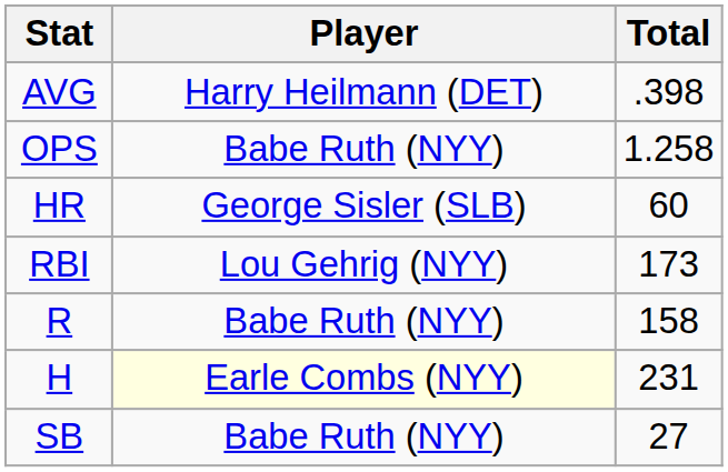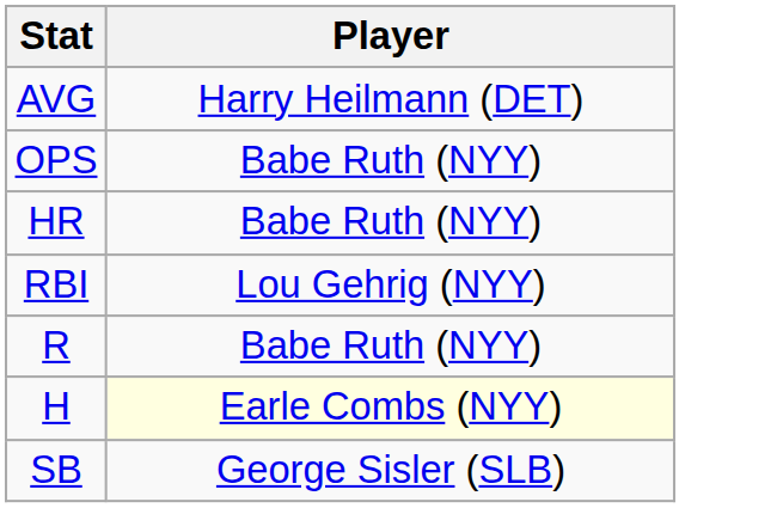 <table class="wikitable" style="text-align:center;">
 <tr>
 <th style="width:15%;">Stat</th>
 <th>Player</th>
-<th style="width:15%;">Total</th>
 </tr>
 <tr>
 <td><a href='#'>AVG</a></td>
 <td><a href='#'>Harry Heilmann</a> (<a href='#'>DET</a>)</td>
-<td>.398</td>
 </tr>
 <tr>
 <td><a href='#'>OPS</a></td>
 <td><a href='#'>Babe Ruth</a> (<a href='#'>NYY</a>)</td>
-<td>1.258</td>
 </tr>
 <tr>
 <td><a href='#'>HR</a></td>
-<td><a href='#'>George Sisler</a> (<a href='#'>SLB</a>)</td>
-<td>60</td>
+<td><a href='#'>Babe Ruth</a> (<a href='#'>NYY</a>)</td>
 </tr>
 <tr>
 <td><a href='#'>RBI</a></td>
 <td><a href='#'>Lou Gehrig</a> (<a href='#'>NYY</a>)</td>
-<td>173</td>
 </tr>
 <tr>
 <td><a href='#'>R</a></td>
 <td><a href='#'>Babe Ruth</a> (<a href='#'>NYY</a>)</td>
-<td>158</td>
 </tr>
 <tr>
 <td><a href='#'>H</a></td>
 <td style="background: lightyellow;"><a href='#'>Earle Combs</a> (<a href='#'>NYY</a>)</td>
-<td>231</td>
 </tr>
 <tr>
 <td><a href='#'>SB</a></td>
-<td><a href='#'>Babe Ruth</a> (<a href='#'>NYY</a>)</td>
-<td>27</td>
+<td><a href='#'>George Sisler</a> (<a href='#'>SLB</a>)</td>
 </tr>
 </table>
